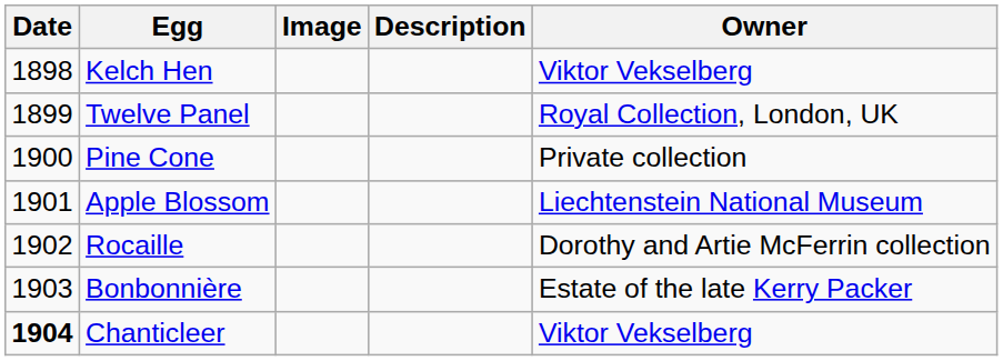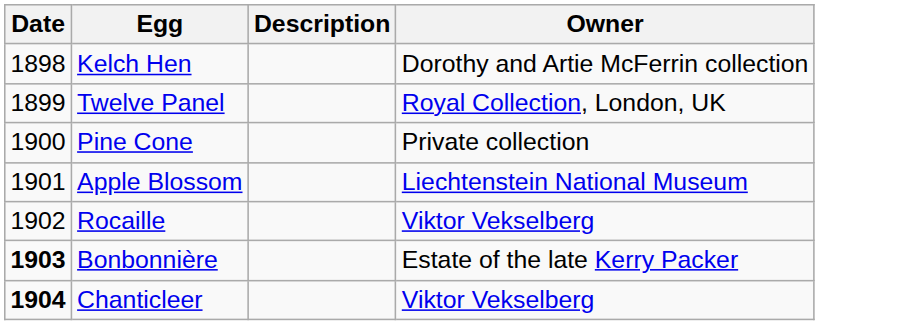 <table class="wikitable sortable">
 <tr>
 <th>Date</th>
 <th>Egg</th>
-<th>Image</th>
 <th>Description</th>
 <th>Owner</th>
 </tr>
 <tr>
 <td>1898</td>
 <td><a href='#'>Kelch Hen</a></td>
 <td></td>
-<td></td>
-<td><a href='#'>Viktor Vekselberg</a></td>
+<td>Dorothy and Artie McFerrin collection</td>
 </tr>
 <tr>
 <td>1899</td>
 <td><a href='#'>Twelve Panel</a></td>
-<td></td>
 <td></td>
 <td><a href='#'>Royal Collection</a>, London, UK</td>
 </tr>
 <tr>
 <td>1900</td>
 <td><a href='#'>Pine Cone</a></td>
 <td></td>
-<td></td>
 <td>Private collection</td>
 </tr>
 <tr>
 <td>1901</td>
 <td><a href='#'>Apple Blossom</a></td>
-<td></td>
 <td></td>
 <td><a href='#'>Liechtenstein National Museum</a></td>
 </tr>
 <tr>
 <td>1902</td>
 <td><a href='#'>Rocaille</a></td>
 <td></td>
-<td></td>
-<td>Dorothy and Artie McFerrin collection</td>
+<td><a href='#'>Viktor Vekselberg</a></td>
 </tr>
 <tr>
-<td>1903</td>
+<td><strong>1903</strong></td>
 <td><a href='#'>Bonbonnière</a></td>
-<td></td>
 <td></td>
 <td>Estate of the late <a href='#'>Kerry Packer</a></td>
 </tr>
 <tr>
 <td><strong>1904</strong></td>
 <td><a href='#'>Chanticleer</a></td>
 <td></td>
-<td></td>
 <td><a href='#'>Viktor Vekselberg</a></td>
 </tr>
 </table>
